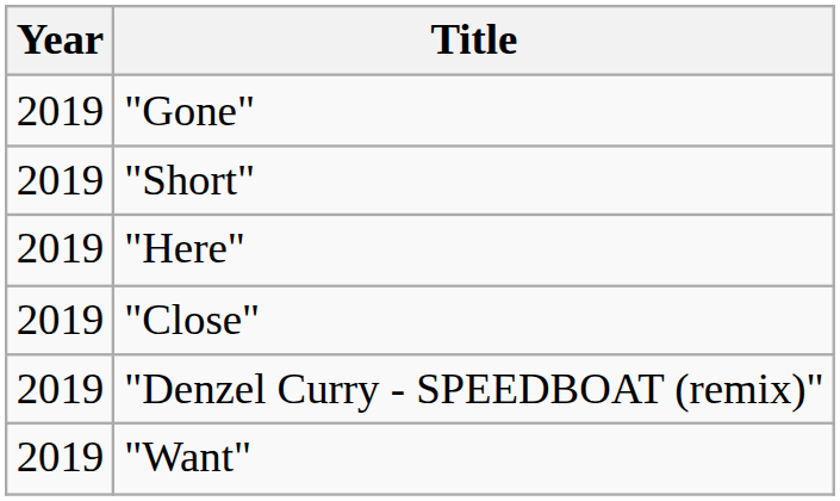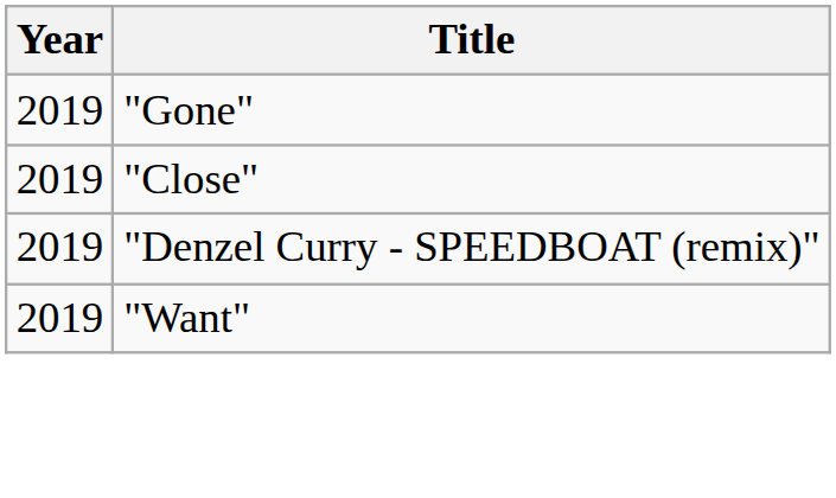 <table class="wikitable">
 <tr>
 <th>Year</th>
 <th>Title</th>
 </tr>
 <tr>
 <td>2019</td>
 <td>"Gone" </td>
-</tr>
-<tr>
-<td>2019</td>
-<td>"Short" </td>
-</tr>
-<tr>
-<td>2019</td>
-<td>"Here" </td>
 </tr>
 <tr>
 <td>2019</td>
 <td>"Close" </td>
 </tr>
 <tr>
 <td>2019</td>
 <td>"Denzel Curry - SPEEDBOAT (remix)" </td>
 </tr>
 <tr>
 <td>2019</td>
 <td>"Want"</td>
 </tr>
 </table>
